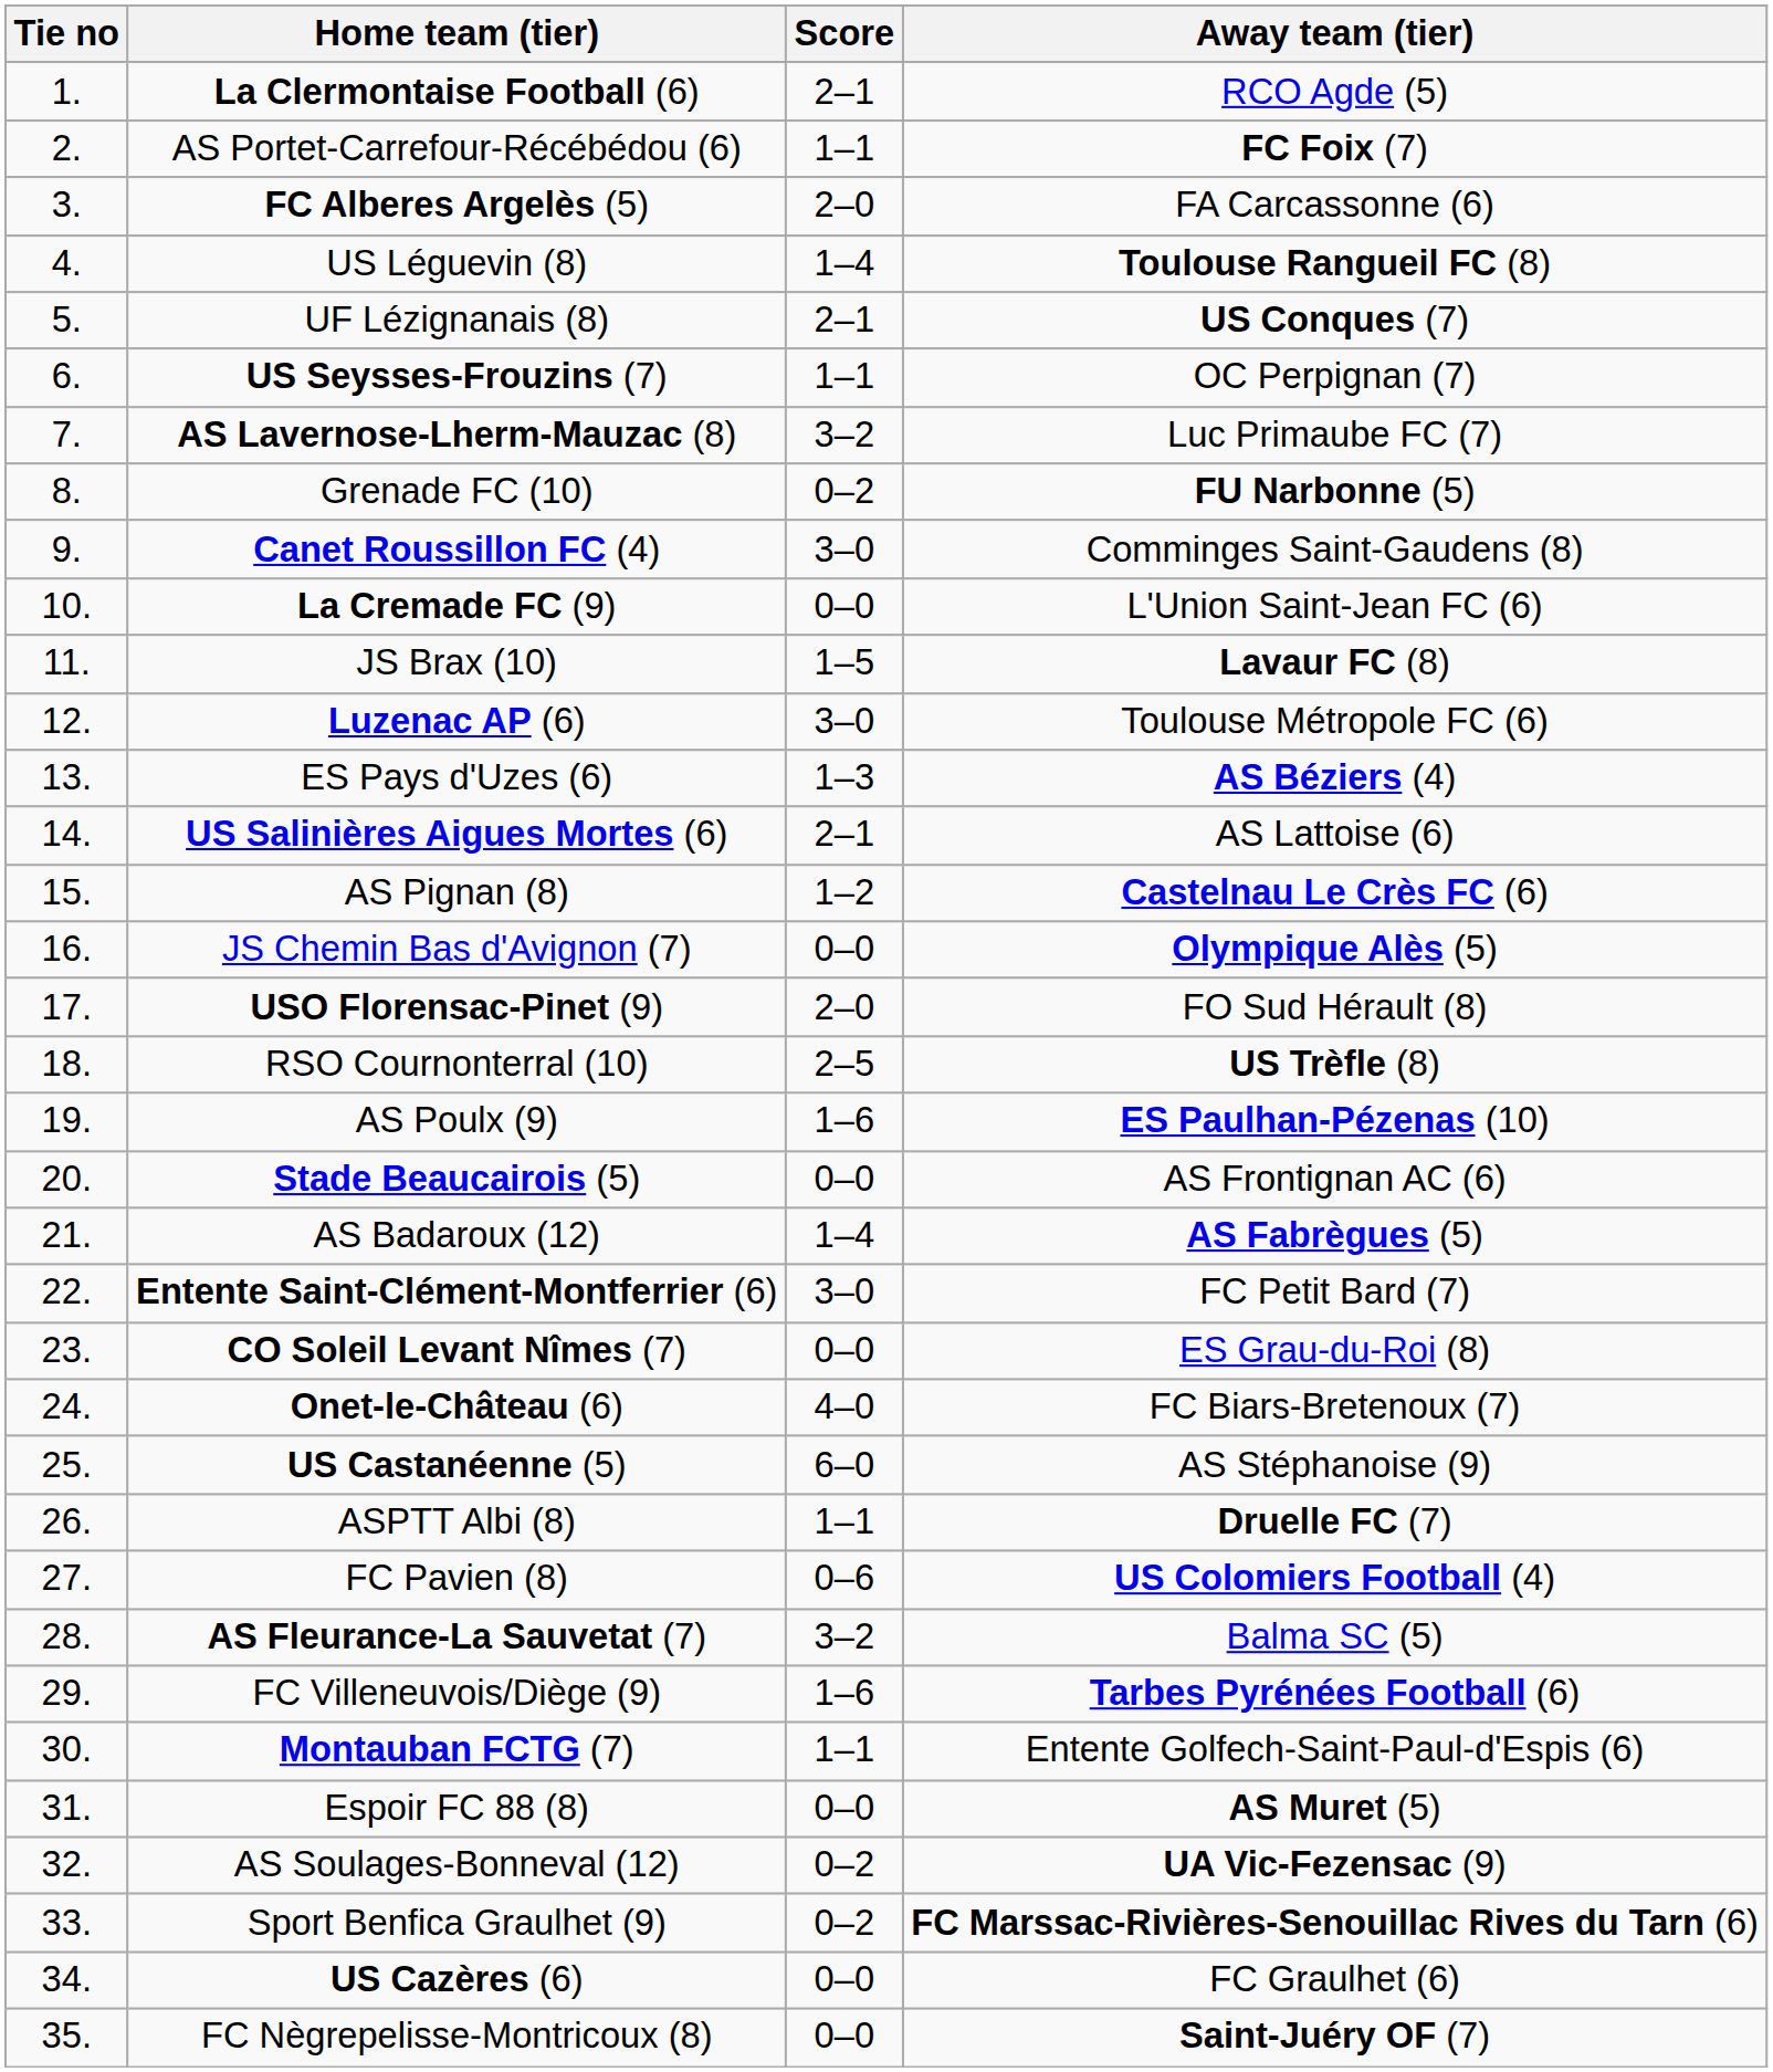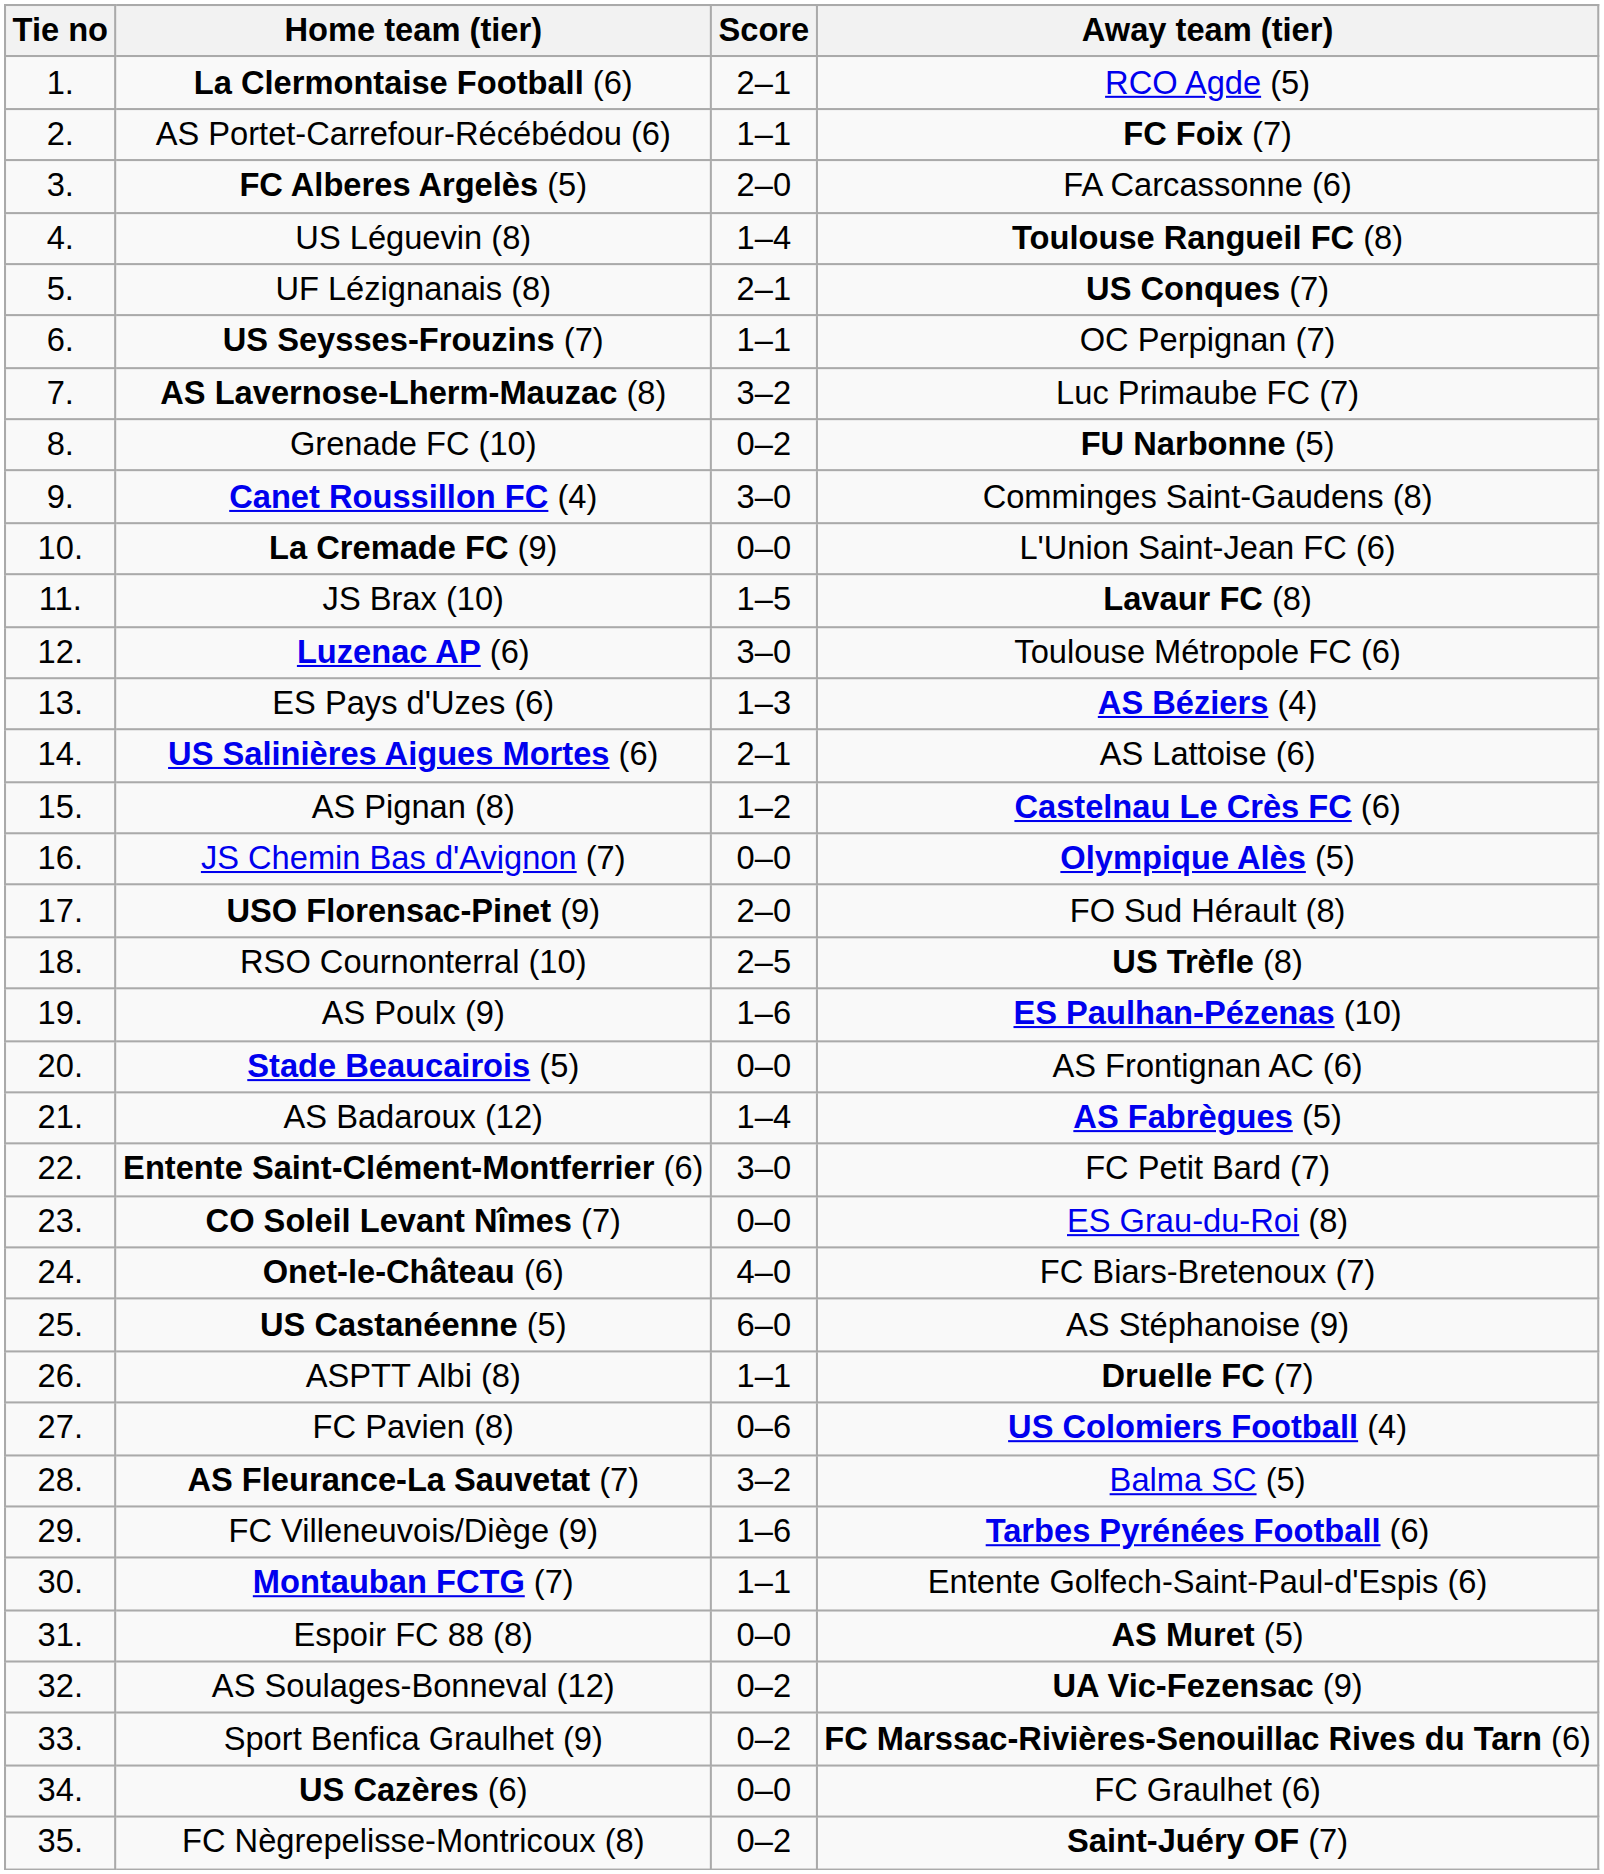 <table class="wikitable" style="text-align: center">
 <tr>
 <th>Tie no</th>
 <th>Home team (tier)</th>
 <th>Score</th>
 <th>Away team (tier)</th>
 </tr>
 <tr>
 <td>1.</td>
 <td><strong>La Clermontaise Football</strong> (6)</td>
 <td>2–1</td>
 <td><a href='#'>RCO Agde</a> (5)</td>
 </tr>
 <tr>
 <td>2.</td>
 <td>AS Portet-Carrefour-Récébédou (6)</td>
 <td>1–1 </td>
 <td><strong>FC Foix</strong> (7)</td>
 </tr>
 <tr>
 <td>3.</td>
 <td><strong>FC Alberes Argelès</strong> (5)</td>
 <td>2–0</td>
 <td>FA Carcassonne (6)</td>
 </tr>
 <tr>
 <td>4.</td>
 <td>US Léguevin (8)</td>
 <td>1–4</td>
 <td><strong>Toulouse Rangueil FC</strong> (8)</td>
 </tr>
 <tr>
 <td>5.</td>
 <td>UF Lézignanais (8)</td>
 <td>2–1</td>
 <td><strong>US Conques</strong> (7)</td>
 </tr>
 <tr>
 <td>6.</td>
 <td><strong>US Seysses-Frouzins</strong> (7)</td>
 <td>1–1 </td>
 <td>OC Perpignan (7)</td>
 </tr>
 <tr>
 <td>7.</td>
 <td><strong>AS Lavernose-Lherm-Mauzac</strong> (8)</td>
 <td>3–2</td>
 <td>Luc Primaube FC (7)</td>
 </tr>
 <tr>
 <td>8.</td>
 <td>Grenade FC (10)</td>
 <td>0–2</td>
 <td><strong>FU Narbonne</strong> (5)</td>
 </tr>
 <tr>
 <td>9.</td>
 <td><strong><a href='#'>Canet Roussillon FC</a></strong> (4)</td>
 <td>3–0</td>
 <td>Comminges Saint-Gaudens (8)</td>
 </tr>
 <tr>
 <td>10.</td>
 <td><strong>La Cremade FC</strong> (9)</td>
 <td>0–0 </td>
 <td>L'Union Saint-Jean FC (6)</td>
 </tr>
 <tr>
 <td>11.</td>
 <td>JS Brax (10)</td>
 <td>1–5</td>
 <td><strong>Lavaur FC</strong> (8)</td>
 </tr>
 <tr>
 <td>12.</td>
 <td><strong><a href='#'>Luzenac AP</a></strong> (6)</td>
 <td>3–0</td>
 <td>Toulouse Métropole FC (6)</td>
 </tr>
 <tr>
 <td>13.</td>
 <td>ES Pays d'Uzes (6)</td>
 <td>1–3</td>
 <td><strong><a href='#'>AS Béziers</a></strong> (4)</td>
 </tr>
 <tr>
 <td>14.</td>
 <td><strong><a href='#'>US Salinières Aigues Mortes</a></strong> (6)</td>
 <td>2–1</td>
 <td>AS Lattoise (6)</td>
 </tr>
 <tr>
 <td>15.</td>
 <td>AS Pignan (8)</td>
 <td>1–2</td>
 <td><strong><a href='#'>Castelnau Le Crès FC</a></strong> (6)</td>
 </tr>
 <tr>
 <td>16.</td>
 <td><a href='#'>JS Chemin Bas d'Avignon</a> (7)</td>
 <td>0–0 </td>
 <td><strong><a href='#'>Olympique Alès</a></strong> (5)</td>
 </tr>
 <tr>
 <td>17.</td>
 <td><strong>USO Florensac-Pinet</strong> (9)</td>
 <td>2–0</td>
 <td>FO Sud Hérault (8)</td>
 </tr>
 <tr>
 <td>18.</td>
 <td>RSO Cournonterral (10)</td>
 <td>2–5</td>
 <td><strong>US Trèfle</strong> (8)</td>
 </tr>
 <tr>
 <td>19.</td>
 <td>AS Poulx (9)</td>
 <td>1–6</td>
 <td><strong><a href='#'>ES Paulhan-Pézenas</a></strong> (10)</td>
 </tr>
 <tr>
 <td>20.</td>
 <td><strong><a href='#'>Stade Beaucairois</a></strong> (5)</td>
 <td>0–0 </td>
 <td>AS Frontignan AC (6)</td>
 </tr>
 <tr>
 <td>21.</td>
 <td>AS Badaroux (12)</td>
 <td>1–4</td>
 <td><strong><a href='#'>AS Fabrègues</a></strong> (5)</td>
 </tr>
 <tr>
 <td>22.</td>
 <td><strong>Entente Saint-Clément-Montferrier</strong> (6)</td>
 <td>3–0</td>
 <td>FC Petit Bard (7)</td>
 </tr>
 <tr>
 <td>23.</td>
 <td><strong>CO Soleil Levant Nîmes</strong> (7)</td>
 <td>0–0 </td>
 <td><a href='#'>ES Grau-du-Roi</a> (8)</td>
 </tr>
 <tr>
 <td>24.</td>
 <td><strong>Onet-le-Château</strong> (6)</td>
 <td>4–0</td>
 <td>FC Biars-Bretenoux (7)</td>
 </tr>
 <tr>
 <td>25.</td>
 <td><strong>US Castanéenne</strong> (5)</td>
 <td>6–0</td>
 <td>AS Stéphanoise (9)</td>
 </tr>
 <tr>
 <td>26.</td>
 <td>ASPTT Albi (8)</td>
 <td>1–1 </td>
 <td><strong>Druelle FC</strong> (7)</td>
 </tr>
 <tr>
 <td>27.</td>
 <td>FC Pavien (8)</td>
 <td>0–6</td>
 <td><strong><a href='#'>US Colomiers Football</a></strong> (4)</td>
 </tr>
 <tr>
 <td>28.</td>
 <td><strong>AS Fleurance-La Sauvetat</strong> (7)</td>
 <td>3–2</td>
 <td><a href='#'>Balma SC</a> (5)</td>
 </tr>
 <tr>
 <td>29.</td>
 <td>FC Villeneuvois/Diège (9)</td>
 <td>1–6</td>
 <td><strong><a href='#'>Tarbes Pyrénées Football</a></strong> (6)</td>
 </tr>
 <tr>
 <td>30.</td>
 <td><strong><a href='#'>Montauban FCTG</a></strong> (7)</td>
 <td>1–1 </td>
 <td>Entente Golfech-Saint-Paul-d'Espis (6)</td>
 </tr>
 <tr>
 <td>31.</td>
 <td>Espoir FC 88 (8)</td>
 <td>0–0 </td>
 <td><strong>AS Muret</strong> (5)</td>
 </tr>
 <tr>
 <td>32.</td>
 <td>AS Soulages-Bonneval (12)</td>
 <td>0–2</td>
 <td><strong>UA Vic-Fezensac</strong> (9)</td>
 </tr>
 <tr>
 <td>33.</td>
 <td>Sport Benfica Graulhet (9)</td>
 <td>0–2</td>
 <td><strong>FC Marssac-Rivières-Senouillac Rives du Tarn</strong> (6)</td>
 </tr>
 <tr>
 <td>34.</td>
 <td><strong>US Cazères</strong> (6)</td>
 <td>0–0 </td>
 <td>FC Graulhet (6)</td>
 </tr>
 <tr>
 <td>35.</td>
 <td>FC Nègrepelisse-Montricoux (8)</td>
-<td>0–0 </td>
+<td>0–2</td>
 <td><strong>Saint-Juéry OF</strong> (7)</td>
 </tr>
 </table>
